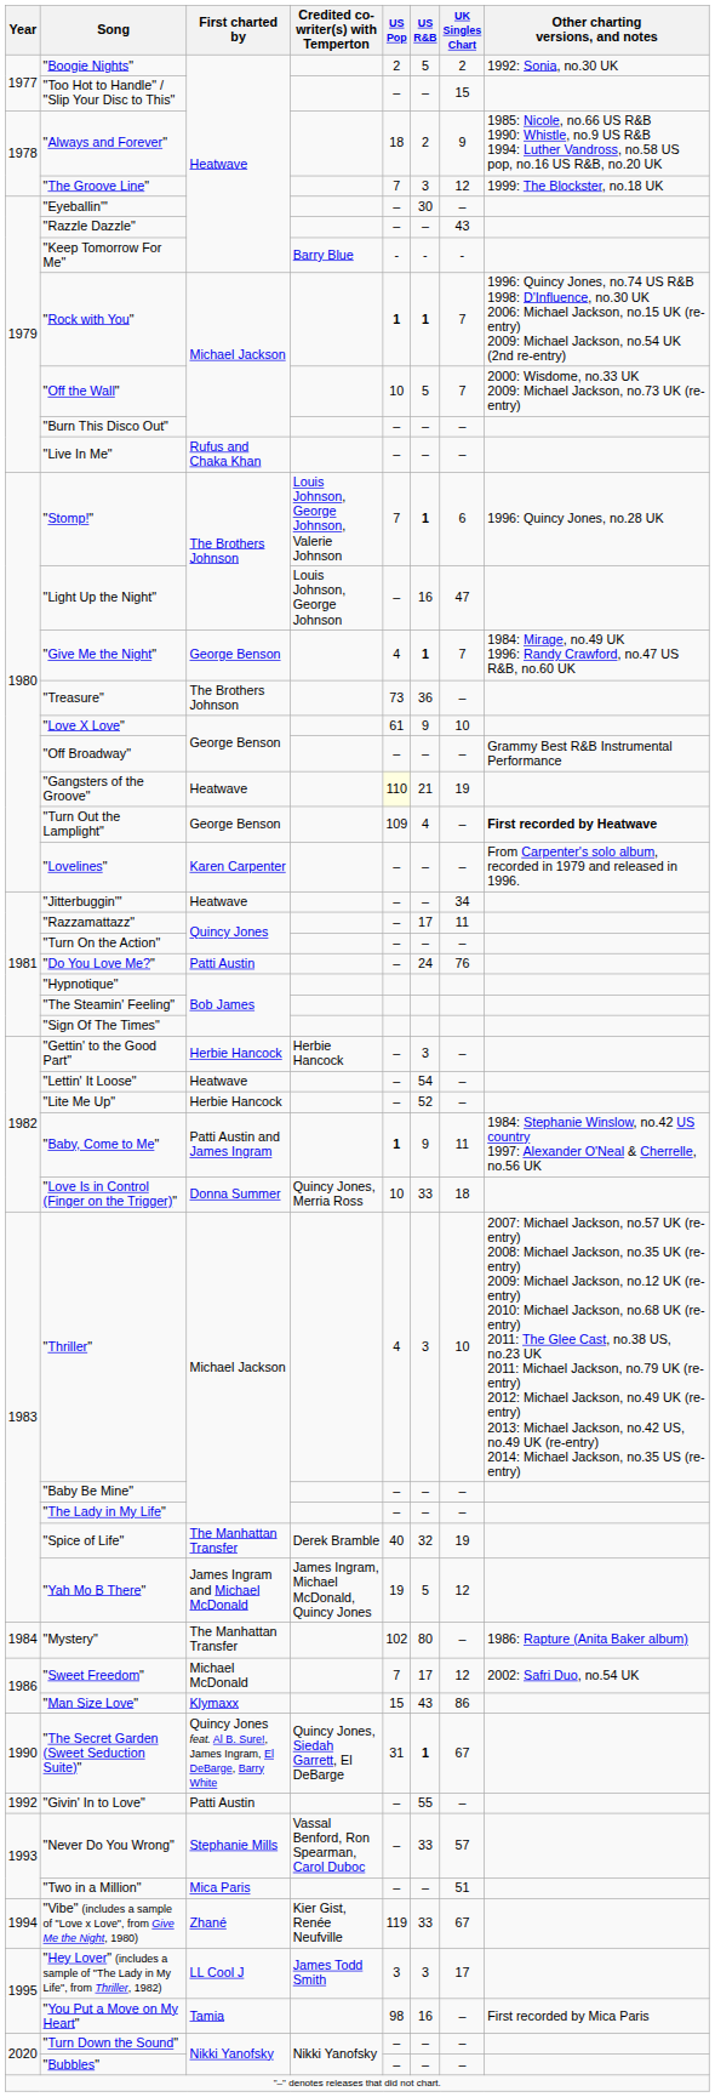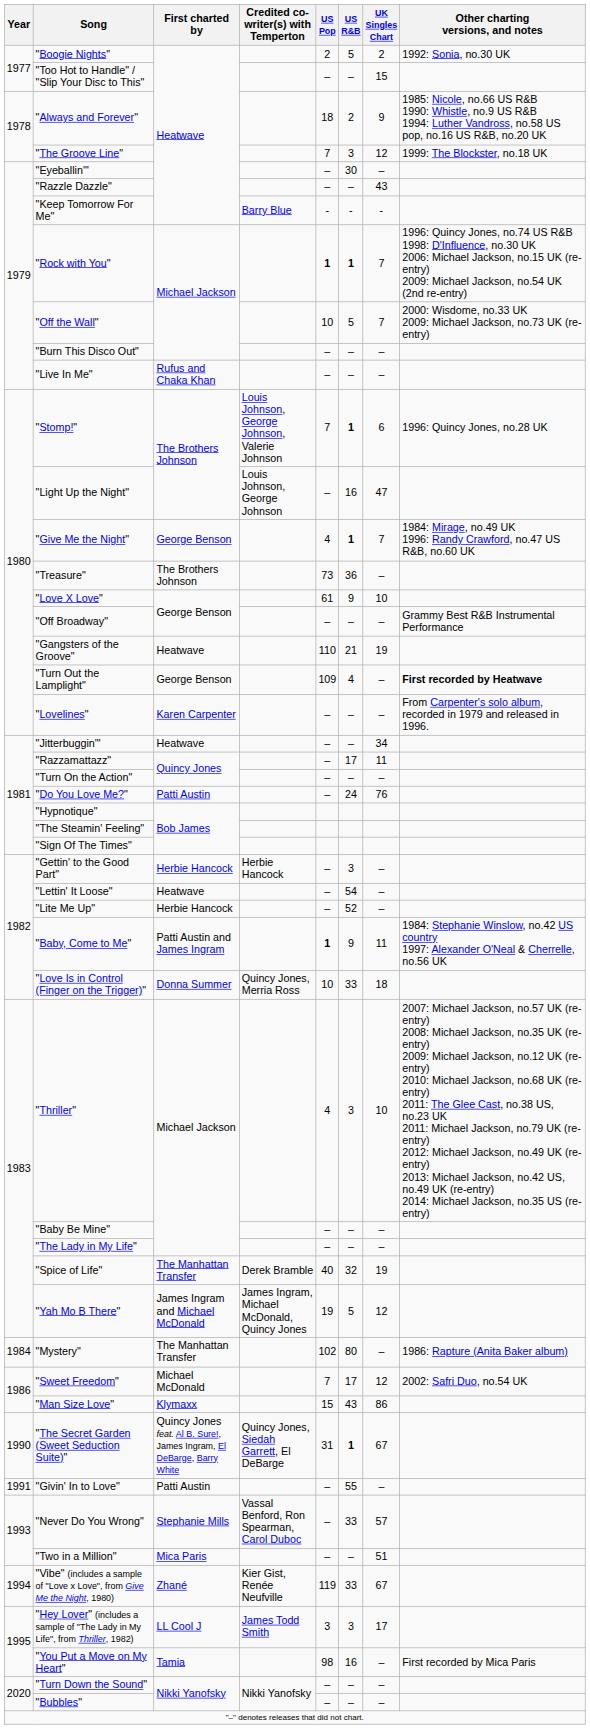 <table class="wikitable sortable">
 <tr>
 <th>Year</th>
 <th width=180>Song</th>
 <th width=125>First charted by</th>
 <th width=110>Credited co-writer(s) with Temperton</th>
 <th width=10 data-sort-type=number><small><a href='#'>US<br>Pop</a><br></small></th>
 <th width=10 data-sort-type=number><small><a href='#'>US<br>R&B</a><br></small></th>
 <th width=10 data-sort-type=number><small><a href='#'>UK<br>Singles<br>Chart</a><br></small></th>
 <th width=290>Other charting<br>versions, and notes</th>
 </tr>
 <tr>
 <td rowspan=2>1977</td>
 <td>"<a href='#'>Boogie Nights</a>"</td>
 <td rowspan=7><a href='#'>Heatwave</a></td>
 <td></td>
 <td align=center data-sort-value=9e99>2</td>
 <td align=center data-sort-value=9e99>5</td>
 <td align=center data-sort-value=9e99>2</td>
 <td>1992: <a href='#'>Sonia</a>, no.30 UK</td>
 </tr>
 <tr>
 <td>"Too Hot to Handle" /<br>"Slip Your Disc to This"</td>
 <td></td>
 <td align=center data-sort-value=9e99>–</td>
 <td align=center data-sort-value=9e99>–</td>
 <td align=center data-sort-value=9e99>15</td>
 <td></td>
 </tr>
 <tr>
 <td rowspan=2>1978</td>
 <td>"<a href='#'>Always and Forever</a>"</td>
 <td></td>
 <td align=center data-sort-value=9e99>18</td>
 <td align=center data-sort-value=9e99>2</td>
 <td align=center data-sort-value=9e99>9</td>
 <td>1985: <a href='#'>Nicole</a>, no.66 US R&B<br>1990: <a href='#'>Whistle</a>, no.9 US R&B<br>1994: <a href='#'>Luther Vandross</a>, no.58 US pop, no.16 US R&B, no.20 UK</td>
 </tr>
 <tr>
 <td>"<a href='#'>The Groove Line</a>"</td>
 <td></td>
 <td align=center data-sort-value=9e99>7</td>
 <td align=center data-sort-value=9e99>3</td>
 <td align=center data-sort-value=9e99>12</td>
 <td>1999: <a href='#'>The Blockster</a>, no.18 UK</td>
 </tr>
 <tr>
 <td rowspan=7>1979</td>
 <td>"Eyeballin'"</td>
 <td></td>
 <td align=center data-sort-value=9e99>–</td>
 <td align=center data-sort-value=9e99>30</td>
 <td align=center data-sort-value=9e99>–</td>
 <td></td>
 </tr>
 <tr>
 <td>"Razzle Dazzle"</td>
 <td></td>
 <td align=center data-sort-value=9e99>–</td>
 <td align=center data-sort-value=9e99>–</td>
 <td align=center data-sort-value=9e99>43</td>
 <td></td>
 </tr>
 <tr>
 <td>"Keep Tomorrow For Me"</td>
 <td><a href='#'>Barry Blue</a></td>
 <td align=center data-sort-value=9e99>-</td>
 <td align=center data-sort-value=9e99>-</td>
 <td align=center data-sort-value=9e99>-</td>
 <td></td>
 </tr>
 <tr>
 <td>"<a href='#'>Rock with You</a>"</td>
 <td rowspan=3><a href='#'>Michael Jackson</a></td>
 <td></td>
 <td align=center data-sort-value=9e99><strong>1</strong></td>
 <td align=center data-sort-value=9e99><strong>1</strong></td>
 <td align=center data-sort-value=9e99>7</td>
 <td>1996: Quincy Jones, no.74 US R&B<br>1998: <a href='#'>D'Influence</a>, no.30 UK<br>2006: Michael Jackson, no.15 UK (re-entry)<br>2009: Michael Jackson, no.54 UK (2nd re-entry)</td>
 </tr>
 <tr>
 <td>"<a href='#'>Off the Wall</a>"</td>
 <td></td>
 <td align=center data-sort-value=9e99>10</td>
 <td align=center data-sort-value=9e99>5</td>
 <td align=center data-sort-value=9e99>7</td>
 <td>2000: Wisdome, no.33 UK<br>2009: Michael Jackson, no.73 UK (re-entry)</td>
 </tr>
 <tr>
 <td>"Burn This Disco Out"</td>
 <td></td>
 <td align=center data-sort-value=9e99>–</td>
 <td align=center data-sort-value=9e99>–</td>
 <td align=center data-sort-value=9e99>–</td>
 <td></td>
 </tr>
 <tr>
 <td>"Live In Me"</td>
 <td><a href='#'>Rufus and Chaka Khan</a></td>
 <td></td>
 <td align=center data-sort-value=9e99>–</td>
 <td align=center data-sort-value=9e99>–</td>
 <td align=center data-sort-value=9e99>–</td>
 <td></td>
 </tr>
 <tr>
 <td rowspan=9>1980</td>
 <td>"<a href='#'>Stomp!</a>"</td>
 <td rowspan=2><a href='#'>The Brothers Johnson</a></td>
 <td><a href='#'>Louis Johnson</a>, <a href='#'>George Johnson</a>, Valerie Johnson</td>
 <td align=center data-sort-value=9e99>7</td>
 <td align=center data-sort-value=9e99><strong>1</strong></td>
 <td align=center data-sort-value=9e99>6</td>
 <td>1996: Quincy Jones, no.28 UK</td>
 </tr>
 <tr>
 <td>"Light Up the Night"</td>
 <td>Louis Johnson, George Johnson</td>
 <td align=center data-sort-value=9e99>–</td>
 <td align=center data-sort-value=9e99>16</td>
 <td align=center data-sort-value=9e99>47</td>
 <td></td>
 </tr>
 <tr>
 <td>"<a href='#'>Give Me the Night</a>"</td>
 <td><a href='#'>George Benson</a></td>
 <td></td>
 <td align=center data-sort-value=9e99>4</td>
 <td align=center data-sort-value=9e99><strong>1</strong></td>
 <td align=center data-sort-value=9e99>7</td>
 <td>1984: <a href='#'>Mirage</a>, no.49 UK<br>1996: <a href='#'>Randy Crawford</a>, no.47 US R&B, no.60 UK</td>
 </tr>
 <tr>
 <td>"Treasure"</td>
 <td>The Brothers Johnson</td>
 <td></td>
 <td align=center data-sort-value=9e99>73</td>
 <td align=center data-sort-value=9e99>36</td>
 <td align=center data-sort-value=9e99>–</td>
 <td></td>
 </tr>
 <tr>
 <td>"<a href='#'>Love X Love</a>"</td>
 <td rowspan=2>George Benson</td>
 <td></td>
 <td align=center data-sort-value=9e99>61</td>
 <td align=center data-sort-value=9e99>9</td>
 <td align=center data-sort-value=9e99>10</td>
 <td></td>
 </tr>
 <tr>
 <td>"Off Broadway"</td>
 <td></td>
 <td align=center data-sort-value=9e99>–</td>
 <td align=center data-sort-value=9e99>–</td>
 <td align=center data-sort-value=9e99>–</td>
 <td>Grammy Best R&B Instrumental Performance</td>
 </tr>
 <tr>
 <td>"Gangsters of the Groove"</td>
 <td>Heatwave</td>
 <td></td>
-<td align=center data-sort-value=9e99 style="background: lightyellow;">110</td>
+<td align=center data-sort-value=9e99>110</td>
 <td align=center data-sort-value=9e99>21</td>
 <td align=center data-sort-value=9e99>19</td>
 <td></td>
 </tr>
 <tr>
 <td>"Turn Out the Lamplight"</td>
 <td>George Benson</td>
 <td></td>
 <td align=center data-sort-value=9e99>109</td>
 <td align=center data-sort-value=9e99>4</td>
 <td align=center data-sort-value=9e99>–</td>
 <td><strong>First recorded by Heatwave</strong></td>
 </tr>
 <tr>
 <td>"<a href='#'>Lovelines</a>"</td>
 <td><a href='#'>Karen Carpenter</a></td>
 <td></td>
 <td align=center data-sort-value=9e99>–</td>
 <td align=center data-sort-value=9e99>–</td>
 <td align=center data-sort-value=9e99>–</td>
 <td>From <a href='#'>Carpenter's solo album</a>, recorded in 1979 and released in 1996.</td>
 </tr>
 <tr>
 <td rowspan=7>1981</td>
 <td>"Jitterbuggin'"</td>
 <td>Heatwave</td>
 <td></td>
 <td align=center data-sort-value=9e99>–</td>
 <td align=center data-sort-value=9e99>–</td>
 <td align=center data-sort-value=9e99>34</td>
 <td></td>
 </tr>
 <tr>
 <td>"Razzamattazz"</td>
 <td rowspan=2><a href='#'>Quincy Jones</a></td>
 <td></td>
 <td align=center data-sort-value=9e99>–</td>
 <td align=center data-sort-value=9e99>17</td>
 <td align=center data-sort-value=9e99>11</td>
 <td></td>
 </tr>
 <tr>
 <td>"Turn On the Action"</td>
 <td></td>
 <td align=center data-sort-value=9e99>–</td>
 <td align=center data-sort-value=9e99>–</td>
 <td align=center data-sort-value=9e99>–</td>
 <td></td>
 </tr>
 <tr>
 <td>"<a href='#'>Do You Love Me?</a>"</td>
 <td><a href='#'>Patti Austin</a></td>
 <td></td>
 <td align=center data-sort-value=9e99>–</td>
 <td align=center data-sort-value=9e99>24</td>
 <td align=center data-sort-value=9e99>76</td>
 <td></td>
 </tr>
 <tr>
 <td>"Hypnotique"</td>
 <td rowspan=3><a href='#'>Bob James</a></td>
 <td></td>
 <td align=center data-sort-value=9e99></td>
 <td align=center data-sort-value=9e99></td>
 <td align=center data-sort-value=9e99></td>
 <td></td>
 </tr>
 <tr>
 <td>"The Steamin' Feeling"</td>
 <td></td>
 <td align=center data-sort-value=9e99></td>
 <td align=center data-sort-value=9e99></td>
 <td align=center data-sort-value=9e99></td>
 <td></td>
 </tr>
 <tr>
 <td>"Sign Of The Times"</td>
 <td></td>
 <td align=center data-sort-value=9e99></td>
 <td align=center data-sort-value=9e99></td>
 <td align=center data-sort-value=9e99></td>
 <td></td>
 </tr>
 <tr>
 <td rowspan=5>1982</td>
 <td>"Gettin' to the Good Part"</td>
 <td><a href='#'>Herbie Hancock</a></td>
 <td>Herbie Hancock</td>
 <td align=center data-sort-value=9e99>–</td>
 <td align=center data-sort-value=9e99>3</td>
 <td align=center data-sort-value=9e99>–</td>
 <td></td>
 </tr>
 <tr>
 <td>"Lettin' It Loose"</td>
 <td>Heatwave</td>
 <td></td>
 <td align=center data-sort-value=9e99>–</td>
 <td align=center data-sort-value=9e99>54</td>
 <td align=center data-sort-value=9e99>–</td>
 <td></td>
 </tr>
 <tr>
 <td>"Lite Me Up"</td>
 <td>Herbie Hancock</td>
 <td></td>
 <td align=center data-sort-value=9e99>–</td>
 <td align=center data-sort-value=9e99>52</td>
 <td align=center data-sort-value=9e99>–</td>
 <td></td>
 </tr>
 <tr>
 <td>"<a href='#'>Baby, Come to Me</a>"</td>
 <td>Patti Austin and <a href='#'>James Ingram</a></td>
 <td></td>
 <td align=center data-sort-value=9e99><strong>1</strong></td>
 <td align=center data-sort-value=9e99>9</td>
 <td align=center data-sort-value=9e99>11</td>
 <td>1984: <a href='#'>Stephanie Winslow</a>, no.42 <a href='#'>US country</a><br>1997: <a href='#'>Alexander O'Neal</a> & <a href='#'>Cherrelle</a>, no.56 UK</td>
 </tr>
 <tr>
 <td>"<a href='#'>Love Is in Control (Finger on the Trigger)</a>"</td>
 <td><a href='#'>Donna Summer</a></td>
 <td>Quincy Jones, Merria Ross</td>
 <td align=center data-sort-value=9e99>10</td>
 <td align=center data-sort-value=9e99>33</td>
 <td align=center data-sort-value=9e99>18</td>
 <td></td>
 </tr>
 <tr>
 <td rowspan=5>1983</td>
 <td>"<a href='#'>Thriller</a>"</td>
 <td rowspan=3>Michael Jackson</td>
 <td></td>
 <td align=center data-sort-value=9e99>4</td>
 <td align=center data-sort-value=9e99>3</td>
 <td align=center data-sort-value=9e99>10</td>
 <td>2007: Michael Jackson, no.57 UK (re-entry)<br>2008: Michael Jackson, no.35 UK (re-entry)<br>2009: Michael Jackson, no.12 UK (re-entry)<br>2010: Michael Jackson, no.68 UK (re-entry)<br>2011: <a href='#'>The Glee Cast</a>, no.38 US, no.23 UK<br>2011: Michael Jackson, no.79 UK (re-entry)<br>2012: Michael Jackson, no.49 UK (re-entry)<br>2013: Michael Jackson, no.42 US, no.49 UK (re-entry)<br>2014: Michael Jackson, no.35 US (re-entry)</td>
 </tr>
 <tr>
 <td>"Baby Be Mine"</td>
 <td></td>
 <td align=center data-sort-value=9e99>–</td>
 <td align=center data-sort-value=9e99>–</td>
 <td align=center data-sort-value=9e99>–</td>
 <td></td>
 </tr>
 <tr>
 <td>"<a href='#'>The Lady in My Life</a>"</td>
 <td></td>
 <td align=center data-sort-value=9e99>–</td>
 <td align=center data-sort-value=9e99>–</td>
 <td align=center data-sort-value=9e99>–</td>
 <td></td>
 </tr>
 <tr>
 <td>"Spice of Life"</td>
 <td><a href='#'>The Manhattan Transfer</a></td>
 <td>Derek Bramble</td>
 <td align=center data-sort-value=9e99>40</td>
 <td align=center data-sort-value=9e99>32</td>
 <td align=center data-sort-value=9e99>19</td>
 <td></td>
 </tr>
 <tr>
 <td>"<a href='#'>Yah Mo B There</a>"</td>
 <td>James Ingram and <a href='#'>Michael McDonald</a></td>
 <td>James Ingram, Michael McDonald, Quincy Jones</td>
 <td align=center data-sort-value=9e99>19</td>
 <td align=center data-sort-value=9e99>5</td>
 <td align=center data-sort-value=9e99>12</td>
 <td></td>
 </tr>
 <tr>
 <td rowspan=1>1984</td>
 <td>"Mystery"</td>
 <td>The Manhattan Transfer</td>
 <td></td>
 <td align=center data-sort-value=9e99>102</td>
 <td align=center data-sort-value=9e99>80</td>
 <td align=center data-sort-value=9e99>–</td>
 <td>1986: <a href='#'>Rapture (Anita Baker album)</a></td>
 </tr>
 <tr>
 <td rowspan=2>1986</td>
 <td>"<a href='#'>Sweet Freedom</a>"</td>
 <td>Michael McDonald</td>
 <td></td>
 <td align=center data-sort-value=9e99>7</td>
 <td align=center data-sort-value=9e99>17</td>
 <td align=center data-sort-value=9e99>12</td>
 <td>2002: <a href='#'>Safri Duo</a>, no.54 UK</td>
 </tr>
 <tr>
 <td>"<a href='#'>Man Size Love</a>"</td>
 <td><a href='#'>Klymaxx</a></td>
 <td></td>
 <td align=center data-sort-value=9e99>15</td>
 <td align=center data-sort-value=9e99>43</td>
 <td align=center data-sort-value=9e99>86</td>
 <td></td>
 </tr>
 <tr>
 <td rowspan=1>1990</td>
 <td>"<a href='#'>The Secret Garden (Sweet Seduction Suite)</a>"</td>
 <td>Quincy Jones <small><em>feat.</em> <a href='#'>Al B. Sure!</a>, James Ingram, <a href='#'>El DeBarge</a>, <a href='#'>Barry White</a></small></td>
 <td>Quincy Jones, <a href='#'>Siedah Garrett</a>, El DeBarge</td>
 <td align=center data-sort-value=9e99>31</td>
 <td align=center data-sort-value=9e99><strong>1</strong></td>
 <td align=center data-sort-value=9e99>67</td>
 <td></td>
 </tr>
 <tr>
-<td rowspan=1>1992</td>
+<td rowspan=1>1991</td>
 <td>"Givin' In to Love"</td>
 <td>Patti Austin</td>
 <td></td>
 <td align=center data-sort-value=9e99>–</td>
 <td align=center data-sort-value=9e99>55</td>
 <td align=center data-sort-value=9e99>–</td>
 <td></td>
 </tr>
 <tr>
 <td rowspan=2>1993</td>
 <td>"Never Do You Wrong"</td>
 <td><a href='#'>Stephanie Mills</a></td>
 <td>Vassal Benford, Ron Spearman, <a href='#'>Carol Duboc</a></td>
 <td align=center data-sort-value=9e99>–</td>
 <td align=center data-sort-value=9e99>33</td>
 <td align=center data-sort-value=9e99>57</td>
 <td></td>
 </tr>
 <tr>
 <td>"Two in a Million"</td>
 <td><a href='#'>Mica Paris</a></td>
 <td></td>
 <td align=center data-sort-value=9e99>–</td>
 <td align=center data-sort-value=9e99>–</td>
 <td align=center data-sort-value=9e99>51</td>
 <td></td>
 </tr>
 <tr>
 <td rowspan=1>1994</td>
 <td>"Vibe" <small>(includes a sample of "Love x Love", from <em><a href='#'>Give Me the Night</a></em>, 1980)</small></td>
 <td><a href='#'>Zhané</a></td>
 <td>Kier Gist,<br>Renée Neufville</td>
 <td align=center data-sort-value=9e99>119</td>
 <td align=center data-sort-value=9e99>33</td>
 <td align=center data-sort-value=9e99>67</td>
 <td></td>
 </tr>
 <tr>
 <td rowspan=2>1995</td>
 <td>"<a href='#'>Hey Lover</a>" <small>(includes a sample of "The Lady in My Life", from <em><a href='#'>Thriller</a></em>, 1982)</small></td>
 <td><a href='#'>LL Cool J</a></td>
 <td><a href='#'>James Todd Smith</a></td>
 <td align=center data-sort-value=9e99>3</td>
 <td align=center data-sort-value=9e99>3</td>
 <td align=center data-sort-value=9e99>17</td>
 <td></td>
 </tr>
 <tr>
 <td>"<a href='#'>You Put a Move on My Heart</a>"</td>
 <td><a href='#'>Tamia</a></td>
 <td></td>
 <td align=center data-sort-value=9e99>98</td>
 <td align=center data-sort-value=9e99>16</td>
 <td align=center data-sort-value=9e99>–</td>
 <td>First recorded by Mica Paris</td>
 </tr>
 <tr>
 <td rowspan=2>2020</td>
 <td>"<a href='#'>Turn Down the Sound</a>"</td>
 <td rowspan=2><a href='#'>Nikki Yanofsky</a></td>
 <td rowspan=2>Nikki Yanofsky</td>
 <td align=center data-sort-value=9e99>–</td>
 <td align=center data-sort-value=9e99>–</td>
 <td align=center data-sort-value=9e99>–</td>
 <td></td>
 </tr>
 <tr>
 <td>"<a href='#'>Bubbles</a>"</td>
 <td align=center data-sort-value=9e99>–</td>
 <td align=center data-sort-value=9e99>–</td>
 <td align=center data-sort-value=9e99>–</td>
 <td></td>
 </tr>
 <tr>
 <td colspan="9" style="text-align:center; font-size:9pt;">"–" denotes releases that did not chart.</td>
 </tr>
 </table>
